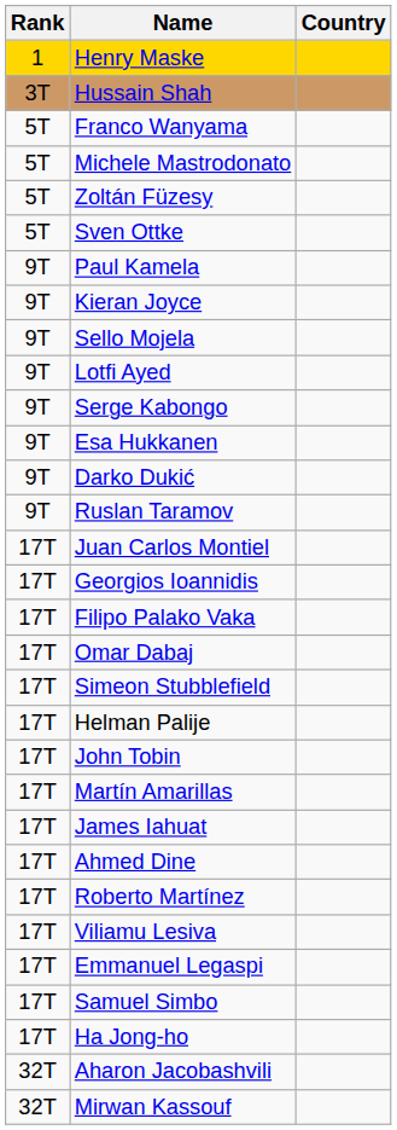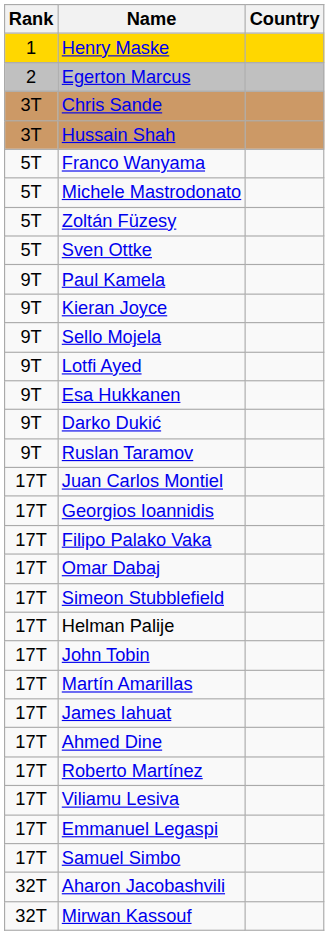 <table class="wikitable sortable" style="text-align:center">
 <tr>
 <th>Rank</th>
 <th>Name</th>
 <th>Country</th>
 </tr>
 <tr bgcolor=gold>
 <td>1</td>
 <td align="left"><a href='#'>Henry Maske</a></td>
+<td align="left"></td>
+</tr>
+<tr bgcolor=silver>
+<td>2</td>
+<td align="left"><a href='#'>Egerton Marcus</a></td>
+<td align="left"></td>
+</tr>
+<tr bgcolor=#CC9966>
+<td>3T</td>
+<td align="left"><a href='#'>Chris Sande</a></td>
 <td align="left"></td>
 </tr>
 <tr bgcolor=#CC9966>
 <td>3T</td>
 <td align="left"><a href='#'>Hussain Shah</a></td>
 <td align="left"></td>
 </tr>
 <tr>
 <td>5T</td>
 <td align="left"><a href='#'>Franco Wanyama</a></td>
 <td align="left"></td>
 </tr>
 <tr>
 <td>5T</td>
 <td align="left"><a href='#'>Michele Mastrodonato</a></td>
 <td align="left"></td>
 </tr>
 <tr>
 <td>5T</td>
 <td align="left"><a href='#'>Zoltán Füzesy</a></td>
 <td align="left"></td>
 </tr>
 <tr>
 <td>5T</td>
 <td align="left"><a href='#'>Sven Ottke</a></td>
 <td align="left"></td>
 </tr>
 <tr>
 <td>9T</td>
 <td align="left"><a href='#'>Paul Kamela</a></td>
 <td align="left"></td>
 </tr>
 <tr>
 <td>9T</td>
 <td align="left"><a href='#'>Kieran Joyce</a></td>
 <td align="left"></td>
 </tr>
 <tr>
 <td>9T</td>
 <td align="left"><a href='#'>Sello Mojela</a></td>
 <td align="left"></td>
 </tr>
 <tr>
 <td>9T</td>
 <td align="left"><a href='#'>Lotfi Ayed</a></td>
-<td align="left"></td>
-</tr>
-<tr>
-<td>9T</td>
-<td align="left"><a href='#'>Serge Kabongo</a></td>
 <td align="left"></td>
 </tr>
 <tr>
 <td>9T</td>
 <td align="left"><a href='#'>Esa Hukkanen</a></td>
 <td align="left"></td>
 </tr>
 <tr>
 <td>9T</td>
 <td align="left"><a href='#'>Darko Dukić</a></td>
 <td align="left"></td>
 </tr>
 <tr>
 <td>9T</td>
 <td align="left"><a href='#'>Ruslan Taramov</a></td>
 <td align="left"></td>
 </tr>
 <tr>
 <td>17T</td>
 <td align="left"><a href='#'>Juan Carlos Montiel</a></td>
 <td align="left"></td>
 </tr>
 <tr>
 <td>17T</td>
 <td align="left"><a href='#'>Georgios Ioannidis</a></td>
 <td align="left"></td>
 </tr>
 <tr>
 <td>17T</td>
 <td align="left"><a href='#'>Filipo Palako Vaka</a></td>
 <td align="left"></td>
 </tr>
 <tr>
 <td>17T</td>
 <td align="left"><a href='#'>Omar Dabaj</a></td>
 <td align="left"></td>
 </tr>
 <tr>
 <td>17T</td>
 <td align="left"><a href='#'>Simeon Stubblefield</a></td>
 <td align="left"></td>
 </tr>
 <tr>
 <td>17T</td>
 <td align="left">Helman Palije</td>
 <td align="left"></td>
 </tr>
 <tr>
 <td>17T</td>
 <td align="left"><a href='#'>John Tobin</a></td>
 <td align="left"></td>
 </tr>
 <tr>
 <td>17T</td>
 <td align="left"><a href='#'>Martín Amarillas</a></td>
 <td align="left"></td>
 </tr>
 <tr>
 <td>17T</td>
 <td align="left"><a href='#'>James Iahuat</a></td>
 <td align="left"></td>
 </tr>
 <tr>
 <td>17T</td>
 <td align="left"><a href='#'>Ahmed Dine</a></td>
 <td align="left"></td>
 </tr>
 <tr>
 <td>17T</td>
 <td align="left"><a href='#'>Roberto Martínez</a></td>
 <td align="left"></td>
 </tr>
 <tr>
 <td>17T</td>
 <td align="left"><a href='#'>Viliamu Lesiva</a></td>
 <td align="left"></td>
 </tr>
 <tr>
 <td>17T</td>
 <td align="left"><a href='#'>Emmanuel Legaspi</a></td>
 <td align="left"></td>
 </tr>
 <tr>
 <td>17T</td>
 <td align="left"><a href='#'>Samuel Simbo</a></td>
 <td align="left"></td>
 </tr>
 <tr>
-<td>17T</td>
-<td align="left"><a href='#'>Ha Jong-ho</a></td>
-<td align="left"></td>
-</tr>
-<tr>
 <td>32T</td>
 <td align="left"><a href='#'>Aharon Jacobashvili</a></td>
 <td align="left"></td>
 </tr>
 <tr>
 <td>32T</td>
 <td align="left"><a href='#'>Mirwan Kassouf</a></td>
 <td align="left"></td>
 </tr>
 </table>
